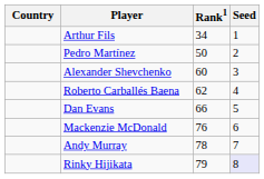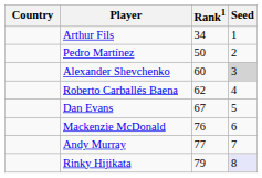 <table class="sortable wikitable">
 <tr>
 <th width="70">Country</th>
 <th width="175">Player</th>
 <th>Rank<sup>1</sup></th>
 <th>Seed</th>
 </tr>
 <tr>
 <td></td>
 <td><a href='#'>Arthur Fils</a></td>
 <td>34</td>
 <td>1</td>
 </tr>
 <tr>
 <td></td>
 <td><a href='#'>Pedro Martínez</a></td>
 <td>50</td>
 <td>2</td>
 </tr>
 <tr>
 <td></td>
 <td><a href='#'>Alexander Shevchenko</a></td>
 <td>60</td>
-<td>3</td>
+<td style="background: lightgrey;">3</td>
 </tr>
 <tr>
 <td></td>
 <td><a href='#'>Roberto Carballés Baena</a></td>
 <td>62</td>
 <td>4</td>
 </tr>
 <tr>
 <td></td>
 <td><a href='#'>Dan Evans</a></td>
-<td>66</td>
+<td>67</td>
 <td>5</td>
 </tr>
 <tr>
 <td></td>
 <td><a href='#'>Mackenzie McDonald</a></td>
 <td>76</td>
 <td>6</td>
 </tr>
 <tr>
 <td></td>
 <td><a href='#'>Andy Murray</a></td>
-<td>78</td>
+<td>77</td>
 <td>7</td>
 </tr>
 <tr>
 <td></td>
 <td><a href='#'>Rinky Hijikata</a></td>
 <td>79</td>
 <td style="background: lavender;">8</td>
 </tr>
 </table>
